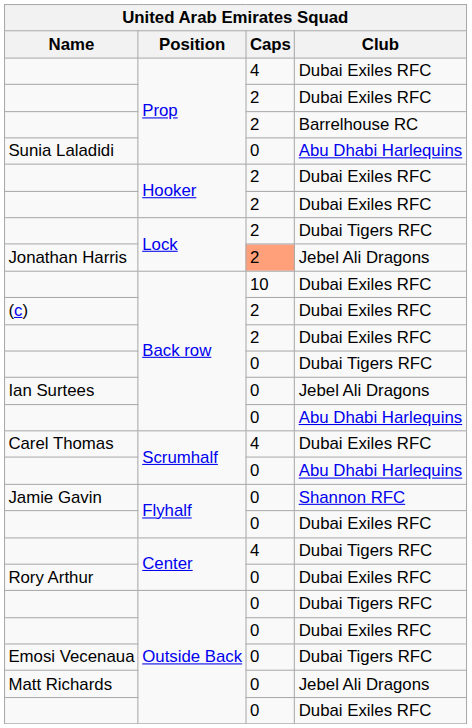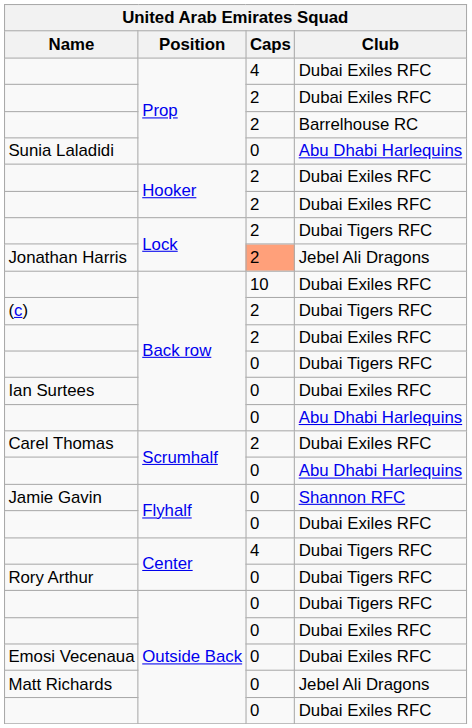 <table class="wikitable">
 <tr>
 <th colspan="4">United Arab Emirates Squad</th>
 </tr>
 <tr>
 <th>Name</th>
 <th>Position</th>
 <th>Caps</th>
 <th>Club</th>
 </tr>
 <tr>
 <td></td>
 <td rowspan="4"><a href='#'>Prop</a></td>
 <td>4</td>
 <td> Dubai Exiles RFC</td>
 </tr>
 <tr>
 <td></td>
 <td>2</td>
 <td> Dubai Exiles RFC</td>
 </tr>
 <tr>
 <td></td>
 <td>2</td>
 <td>  Barrelhouse RC</td>
 </tr>
 <tr>
 <td>Sunia Laladidi</td>
 <td>0</td>
 <td>  <a href='#'>Abu Dhabi Harlequins</a></td>
 </tr>
 <tr>
 <td></td>
 <td rowspan="2"><a href='#'>Hooker</a></td>
 <td>2</td>
 <td> Dubai Exiles RFC</td>
 </tr>
 <tr>
 <td></td>
 <td>2</td>
 <td> Dubai Exiles RFC</td>
 </tr>
 <tr>
 <td></td>
 <td rowspan="2"><a href='#'>Lock</a></td>
 <td>2</td>
 <td> Dubai Tigers RFC</td>
 </tr>
 <tr>
 <td>Jonathan Harris</td>
 <td style="background: lightsalmon;">2</td>
 <td> Jebel Ali Dragons</td>
 </tr>
 <tr>
 <td></td>
 <td rowspan="6"><a href='#'>Back row</a></td>
 <td>10</td>
 <td> Dubai Exiles RFC</td>
 </tr>
 <tr>
 <td> (<a href='#'>c</a>)</td>
 <td>2</td>
-<td> Dubai Exiles RFC</td>
+<td> Dubai Tigers RFC</td>
 </tr>
 <tr>
 <td></td>
 <td>2</td>
 <td> Dubai Exiles RFC</td>
 </tr>
 <tr>
 <td></td>
 <td>0</td>
 <td> Dubai Tigers RFC</td>
 </tr>
 <tr>
 <td>Ian Surtees</td>
 <td>0</td>
-<td> Jebel Ali Dragons</td>
+<td> Dubai Exiles RFC</td>
 </tr>
 <tr>
 <td></td>
 <td>0</td>
 <td>  <a href='#'>Abu Dhabi Harlequins</a></td>
 </tr>
 <tr>
 <td>Carel Thomas</td>
 <td rowspan="2"><a href='#'>Scrumhalf</a></td>
-<td>4</td>
+<td>2</td>
 <td> Dubai Exiles RFC</td>
 </tr>
 <tr>
 <td></td>
 <td>0</td>
 <td>  <a href='#'>Abu Dhabi Harlequins</a></td>
 </tr>
 <tr>
 <td>Jamie Gavin</td>
 <td rowspan="2"><a href='#'>Flyhalf</a></td>
 <td>0</td>
 <td> <a href='#'>Shannon RFC</a></td>
 </tr>
 <tr>
 <td></td>
 <td>0</td>
 <td> Dubai Exiles RFC</td>
 </tr>
 <tr>
 <td></td>
 <td rowspan="2"><a href='#'>Center</a></td>
 <td>4</td>
 <td> Dubai Tigers RFC</td>
 </tr>
 <tr>
 <td>Rory Arthur</td>
 <td>0</td>
-<td> Dubai Exiles RFC</td>
+<td> Dubai Tigers RFC</td>
 </tr>
 <tr>
 <td></td>
 <td rowspan="5"><a href='#'>Outside Back</a></td>
 <td>0</td>
 <td> Dubai Tigers RFC</td>
 </tr>
 <tr>
 <td></td>
 <td>0</td>
 <td> Dubai Exiles RFC</td>
 </tr>
 <tr>
 <td>Emosi Vecenaua</td>
 <td>0</td>
-<td> Dubai Tigers RFC</td>
+<td> Dubai Exiles RFC</td>
 </tr>
 <tr>
 <td>Matt Richards</td>
 <td>0</td>
 <td> Jebel Ali Dragons</td>
 </tr>
 <tr>
 <td></td>
 <td>0</td>
 <td> Dubai Exiles RFC</td>
 </tr>
 </table>
